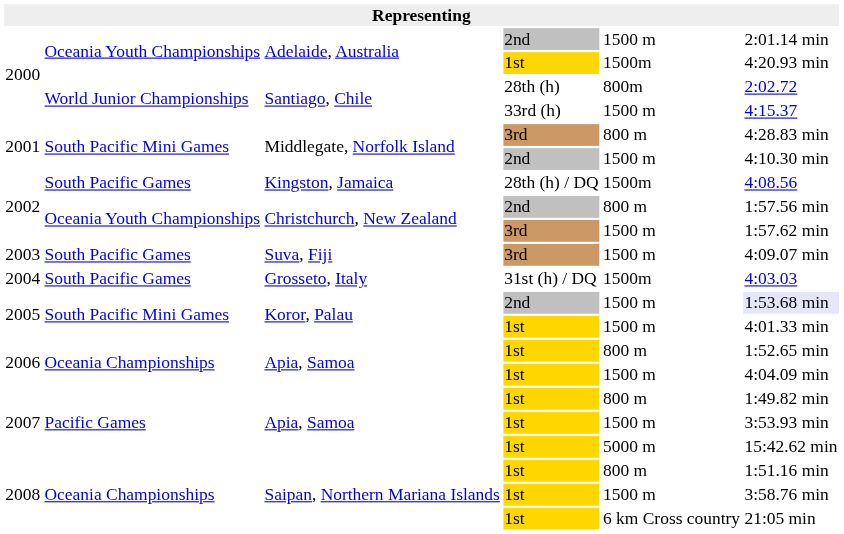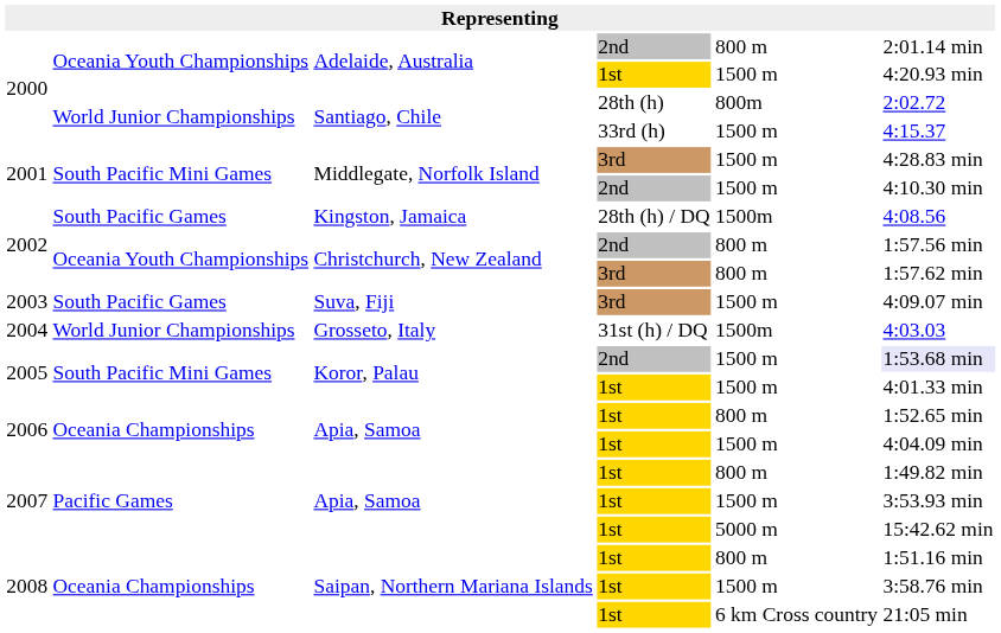 <table>
 <tr>
 <th bgcolor="#eeeeee" colspan="6">Representing </th>
 </tr>
 <tr>
 <td rowspan=4>2000</td>
 <td rowspan=2><a href='#'>Oceania Youth Championships</a></td>
 <td rowspan=2><a href='#'>Adelaide</a>, <a href='#'>Australia</a></td>
 <td bgcolor=silver>2nd</td>
-<td>1500 m</td>
+<td>800 m</td>
 <td>2:01.14 min</td>
 </tr>
 <tr>
 <td bgcolor=gold>1st</td>
-<td>1500m</td>
+<td>1500 m</td>
 <td>4:20.93 min</td>
 </tr>
 <tr>
 <td rowspan=2><a href='#'>World Junior Championships</a></td>
 <td rowspan=2><a href='#'>Santiago</a>, <a href='#'>Chile</a></td>
 <td>28th (h)</td>
 <td>800m</td>
 <td><a href='#'>2:02.72</a></td>
 </tr>
 <tr>
 <td>33rd (h)</td>
 <td>1500 m</td>
 <td><a href='#'>4:15.37</a></td>
 </tr>
 <tr>
 <td rowspan=2>2001</td>
 <td rowspan=2><a href='#'>South Pacific Mini Games</a></td>
 <td rowspan=2>Middlegate, <a href='#'>Norfolk Island</a></td>
 <td bgcolor=cc9966>3rd</td>
-<td>800 m</td>
+<td>1500 m</td>
 <td>4:28.83 min</td>
 </tr>
 <tr>
 <td bgcolor=silver>2nd</td>
 <td>1500 m</td>
 <td>4:10.30 min</td>
 </tr>
 <tr>
 <td rowspan=3>2002</td>
 <td><a href='#'>South Pacific Games</a></td>
 <td><a href='#'>Kingston</a>, <a href='#'>Jamaica</a></td>
 <td>28th (h) / DQ</td>
 <td>1500m</td>
 <td><a href='#'>4:08.56</a></td>
 </tr>
 <tr>
 <td rowspan=2><a href='#'>Oceania Youth Championships</a></td>
 <td rowspan=2><a href='#'>Christchurch</a>, <a href='#'>New Zealand</a></td>
 <td bgcolor=silver>2nd</td>
 <td>800 m</td>
 <td>1:57.56 min</td>
 </tr>
 <tr>
 <td bgcolor=cc9966>3rd</td>
-<td>1500 m</td>
+<td>800 m</td>
 <td>1:57.62 min</td>
 </tr>
 <tr>
 <td>2003</td>
 <td><a href='#'>South Pacific Games</a></td>
 <td><a href='#'>Suva</a>, <a href='#'>Fiji</a></td>
 <td bgcolor=cc9966>3rd</td>
 <td>1500 m</td>
 <td>4:09.07 min</td>
 </tr>
 <tr>
 <td>2004</td>
-<td><a href='#'>South Pacific Games</a></td>
+<td><a href='#'>World Junior Championships</a></td>
 <td><a href='#'>Grosseto</a>, <a href='#'>Italy</a></td>
 <td>31st (h) / DQ</td>
 <td>1500m</td>
 <td><a href='#'>4:03.03</a></td>
 </tr>
 <tr>
 <td rowspan=2>2005</td>
 <td rowspan=2><a href='#'>South Pacific Mini Games</a></td>
 <td rowspan=2><a href='#'>Koror</a>, <a href='#'>Palau</a></td>
 <td bgcolor=silver>2nd</td>
 <td>1500 m</td>
 <td style="background: lavender;">1:53.68 min</td>
 </tr>
 <tr>
 <td bgcolor=gold>1st</td>
 <td>1500 m</td>
 <td>4:01.33 min</td>
 </tr>
 <tr>
 <td rowspan=2>2006</td>
 <td rowspan=2><a href='#'>Oceania Championships</a></td>
 <td rowspan=2><a href='#'>Apia</a>, <a href='#'>Samoa</a></td>
 <td bgcolor=gold>1st</td>
 <td>800 m</td>
 <td>1:52.65 min</td>
 </tr>
 <tr>
 <td bgcolor=gold>1st</td>
 <td>1500 m</td>
 <td>4:04.09 min</td>
 </tr>
 <tr>
 <td rowspan=3>2007</td>
 <td rowspan=3><a href='#'>Pacific Games</a></td>
 <td rowspan=3><a href='#'>Apia</a>, <a href='#'>Samoa</a></td>
 <td bgcolor=gold>1st</td>
 <td>800 m</td>
 <td>1:49.82 min</td>
 </tr>
 <tr>
 <td bgcolor=gold>1st</td>
 <td>1500 m</td>
 <td>3:53.93 min</td>
 </tr>
 <tr>
 <td bgcolor=gold>1st</td>
 <td>5000 m</td>
 <td>15:42.62 min</td>
 </tr>
 <tr>
 <td rowspan=3>2008</td>
 <td rowspan=3><a href='#'>Oceania Championships</a></td>
 <td rowspan=3><a href='#'>Saipan</a>, <a href='#'>Northern Mariana Islands</a></td>
 <td bgcolor=gold>1st</td>
 <td>800 m</td>
 <td>1:51.16 min</td>
 </tr>
 <tr>
 <td bgcolor=gold>1st</td>
 <td>1500 m</td>
 <td>3:58.76 min</td>
 </tr>
 <tr>
 <td bgcolor=gold>1st</td>
 <td>6 km Cross country</td>
 <td>21:05 min</td>
 </tr>
 </table>
